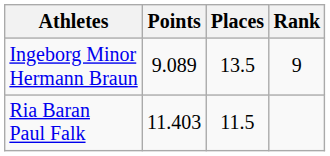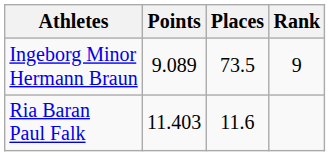 <table class="wikitable" border="1" style="font-size:90%">
 <tr>
 <th>Athletes</th>
 <th>Points</th>
 <th>Places</th>
 <th>Rank</th>
 </tr>
 <tr align=center>
 <td align=left><a href='#'>Ingeborg Minor</a><br><a href='#'>Hermann Braun</a></td>
 <td>9.089</td>
-<td>13.5</td>
+<td>73.5</td>
 <td>9</td>
 </tr>
 <tr align=center>
 <td align=left><a href='#'>Ria Baran</a><br><a href='#'>Paul Falk</a></td>
 <td>11.403</td>
-<td>11.5</td>
+<td>11.6</td>
 <td></td>
 </tr>
 </table>
